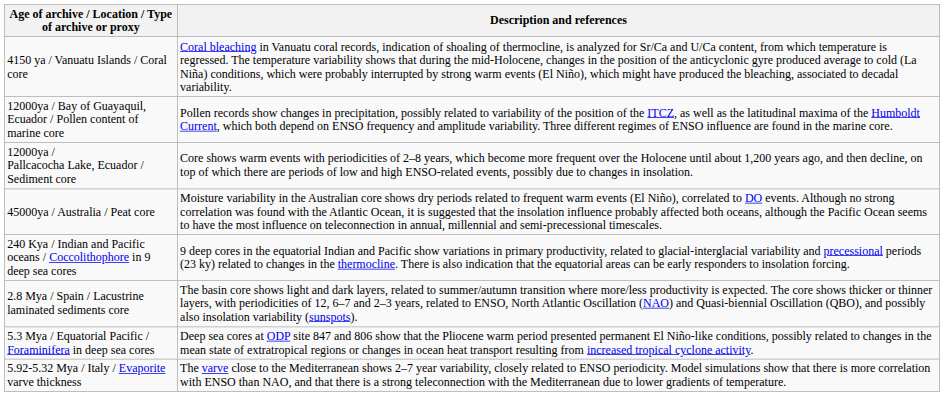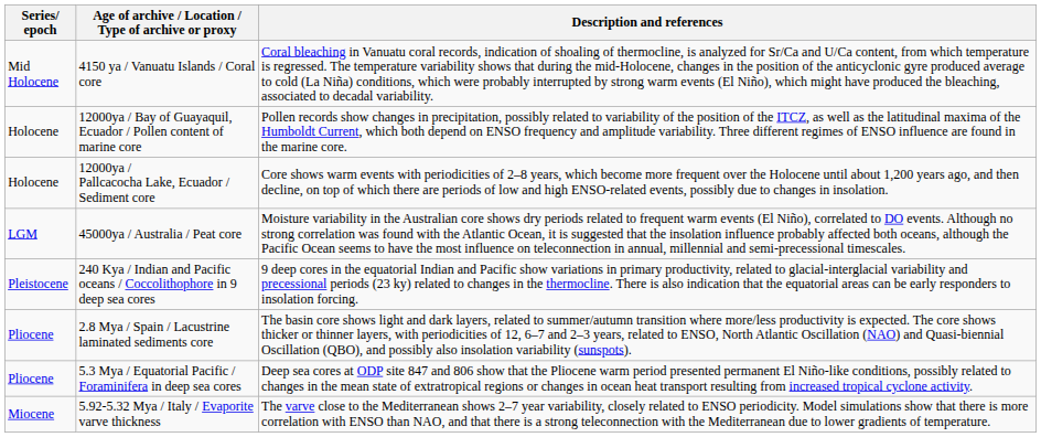 <table class="wikitable">
 <tr>
+<th>Series/ epoch</th>
 <th>Age of archive / Location / Type of archive or proxy</th>
 <th>Description and references</th>
 </tr>
 <tr>
+<td>Mid <a href='#'>Holocene</a></td>
 <td>4150 ya / Vanuatu Islands / Coral core</td>
 <td><a href='#'>Coral bleaching</a> in Vanuatu coral records, indication of shoaling of thermocline, is analyzed for Sr/Ca and U/Ca content, from which temperature is regressed. The temperature variability shows that during the mid-Holocene, changes in the position of the anticyclonic gyre produced average to cold (La Niña) conditions, which were probably interrupted by strong warm events (El Niño), which might have produced the bleaching, associated to decadal variability.</td>
 </tr>
 <tr>
+<td>Holocene</td>
 <td>12000ya / Bay of Guayaquil, Ecuador / Pollen content of marine core</td>
 <td>Pollen records show changes in precipitation, possibly related to variability of the position of the <a href='#'>ITCZ</a>, as well as the latitudinal maxima of the <a href='#'>Humboldt Current</a>, which both depend on ENSO frequency and amplitude variability. Three different regimes of ENSO influence are found in the marine core.</td>
 </tr>
 <tr>
+<td>Holocene</td>
 <td>12000ya /<br>Pallcacocha Lake, Ecuador / Sediment core</td>
 <td>Core shows warm events with periodicities of 2–8 years, which become more frequent over the Holocene until about 1,200 years ago, and then decline, on top of which there are periods of low and high ENSO-related events, possibly due to changes in insolation.</td>
 </tr>
 <tr>
+<td><a href='#'>LGM</a></td>
 <td>45000ya / Australia / Peat core</td>
 <td>Moisture variability in the Australian core shows dry periods related to frequent warm events (El Niño), correlated to <a href='#'>DO</a> events. Although no strong correlation was found with the Atlantic Ocean, it is suggested that the insolation influence probably affected both oceans, although the Pacific Ocean seems to have the most influence on teleconnection in annual, millennial and semi-precessional timescales.</td>
 </tr>
 <tr>
+<td><a href='#'>Pleistocene</a></td>
 <td>240 Kya / Indian and Pacific oceans   / <a href='#'>Coccolithophore</a> in 9 deep sea cores</td>
 <td>9 deep cores in the equatorial Indian and Pacific show variations in primary productivity, related to glacial-interglacial variability and <a href='#'>precessional</a> periods (23 ky) related to changes in the <a href='#'>thermocline</a>. There is also indication that the equatorial areas can be early responders to insolation forcing.</td>
 </tr>
 <tr>
+<td><a href='#'>Pliocene</a></td>
 <td>2.8 Mya / Spain / Lacustrine laminated sediments core</td>
 <td>The basin core shows light and dark layers, related to summer/autumn transition where more/less productivity is expected. The core shows thicker or thinner layers, with periodicities of 12, 6–7 and 2–3 years, related to ENSO, North Atlantic Oscillation (<a href='#'>NAO</a>) and Quasi-biennial Oscillation (QBO), and possibly also insolation variability (<a href='#'>sunspots</a>).</td>
 </tr>
 <tr>
+<td><a href='#'>Pliocene</a></td>
 <td>5.3 Mya / Equatorial Pacific  / <a href='#'>Foraminifera</a> in deep sea cores</td>
 <td>Deep sea cores at <a href='#'>ODP</a> site 847 and 806 show that the Pliocene warm period presented permanent El Niño-like conditions, possibly related to changes in the mean state of extratropical regions or changes in ocean heat transport resulting from <a href='#'>increased tropical cyclone activity</a>.</td>
 </tr>
 <tr>
+<td><a href='#'>Miocene</a></td>
 <td>5.92-5.32 Mya / Italy / <a href='#'>Evaporite</a> varve thickness</td>
 <td>The <a href='#'>varve</a> close to the Mediterranean shows 2–7 year variability, closely related to ENSO periodicity. Model simulations show that there is more correlation with ENSO than NAO, and that there is a strong teleconnection with the Mediterranean due to lower gradients of temperature.</td>
 </tr>
 </table>
